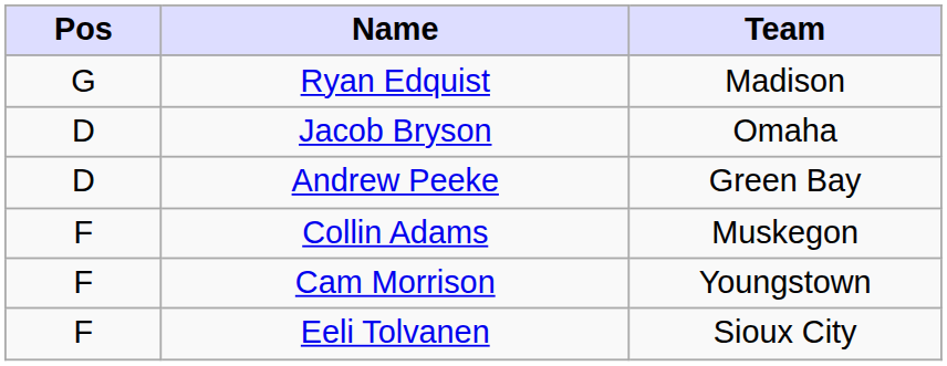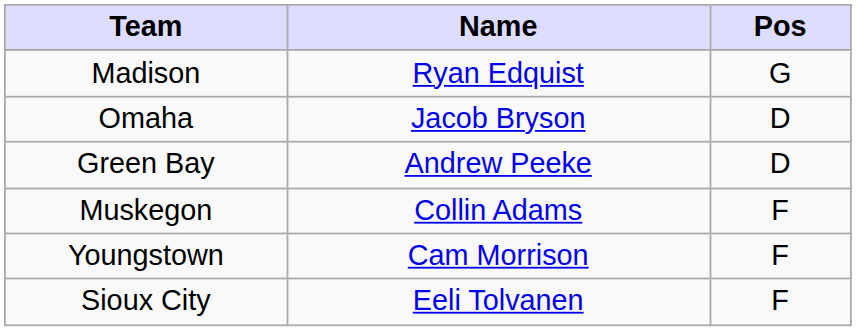 <table class="wikitable" style="text-align:center">
 <tr>
+<th style="background:#ddf; width:20%;">Team</th>
+<th style="background:#ddf; width:30%;">Name</th>
 <th style="background:#ddf; width:10%;">Pos</th>
-<th style="background:#ddf; width:30%;">Name</th>
-<th style="background:#ddf; width:20%;">Team</th>
 </tr>
 <tr>
+<td>Madison</td>
+<td><a href='#'>Ryan Edquist</a></td>
 <td>G</td>
-<td><a href='#'>Ryan Edquist</a></td>
-<td>Madison</td>
 </tr>
 <tr>
+<td>Omaha</td>
+<td><a href='#'>Jacob Bryson</a></td>
 <td>D</td>
-<td><a href='#'>Jacob Bryson</a></td>
-<td>Omaha</td>
 </tr>
 <tr>
+<td>Green Bay</td>
+<td><a href='#'>Andrew Peeke</a></td>
 <td>D</td>
-<td><a href='#'>Andrew Peeke</a></td>
-<td>Green Bay</td>
 </tr>
 <tr>
+<td>Muskegon</td>
+<td><a href='#'>Collin Adams</a></td>
 <td>F</td>
-<td><a href='#'>Collin Adams</a></td>
-<td>Muskegon</td>
 </tr>
 <tr>
+<td>Youngstown</td>
+<td><a href='#'>Cam Morrison</a></td>
 <td>F</td>
-<td><a href='#'>Cam Morrison</a></td>
-<td>Youngstown</td>
 </tr>
 <tr>
+<td>Sioux City</td>
+<td><a href='#'>Eeli Tolvanen</a></td>
 <td>F</td>
-<td><a href='#'>Eeli Tolvanen</a></td>
-<td>Sioux City</td>
 </tr>
 </table>
